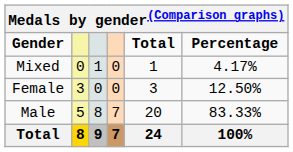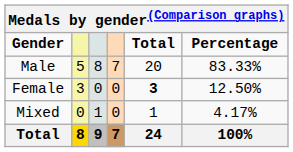 <table class="wikitable" style="font-size:85%; float:right">
 <tr style="background:#efefef;">
 <th colspan=6>Medals by gender<sup><a href='#'>(Comparison graphs)</a></sup></th>
 </tr>
 <tr align=center>
 <td><strong>Gender</strong></td>
 <td style="background:#f7f6a8;"></td>
 <td style="background:#dce5e5;"></td>
 <td style="background:#ffdab9;"></td>
 <td><strong>Total</strong></td>
 <td><strong>Percentage</strong></td>
 </tr>
 <tr align=center>
+<td>Male</td>
+<td style="background:#F7F6A8;">5</td>
+<td style="background:#DCE5E5;">8</td>
+<td style="background:#FFDAB9;">7</td>
+<td>20</td>
+<td>83.33%</td>
+</tr>
+<tr align=center>
+<td>Female</td>
+<td style="background:#F7F6A8;">3</td>
+<td style="background:#DCE5E5;">0</td>
+<td style="background:#FFDAB9;">0</td>
+<td><strong>3</strong></td>
+<td>12.50%</td>
+</tr>
+<tr align=center>
 <td>Mixed</td>
 <td style="background:#F7F6A8;">0</td>
 <td style="background:#DCE5E5;">1</td>
 <td style="background:#FFDAB9;">0</td>
 <td>1</td>
 <td>4.17%</td>
-</tr>
-<tr align=center>
-<td>Female</td>
-<td style="background:#F7F6A8;">3</td>
-<td style="background:#DCE5E5;">0</td>
-<td style="background:#FFDAB9;">0</td>
-<td>3</td>
-<td>12.50%</td>
-</tr>
-<tr align=center>
-<td>Male</td>
-<td style="background:#F7F6A8;">5</td>
-<td style="background:#DCE5E5;">8</td>
-<td style="background:#FFDAB9;">7</td>
-<td>20</td>
-<td>83.33%</td>
 </tr>
 <tr align=center>
 <th>Total</th>
 <th style="background:gold;">8</th>
 <th style="background:silver;">9</th>
 <th style="background:#c96;">7</th>
 <th>24</th>
 <th>100%</th>
 </tr>
 </table>
